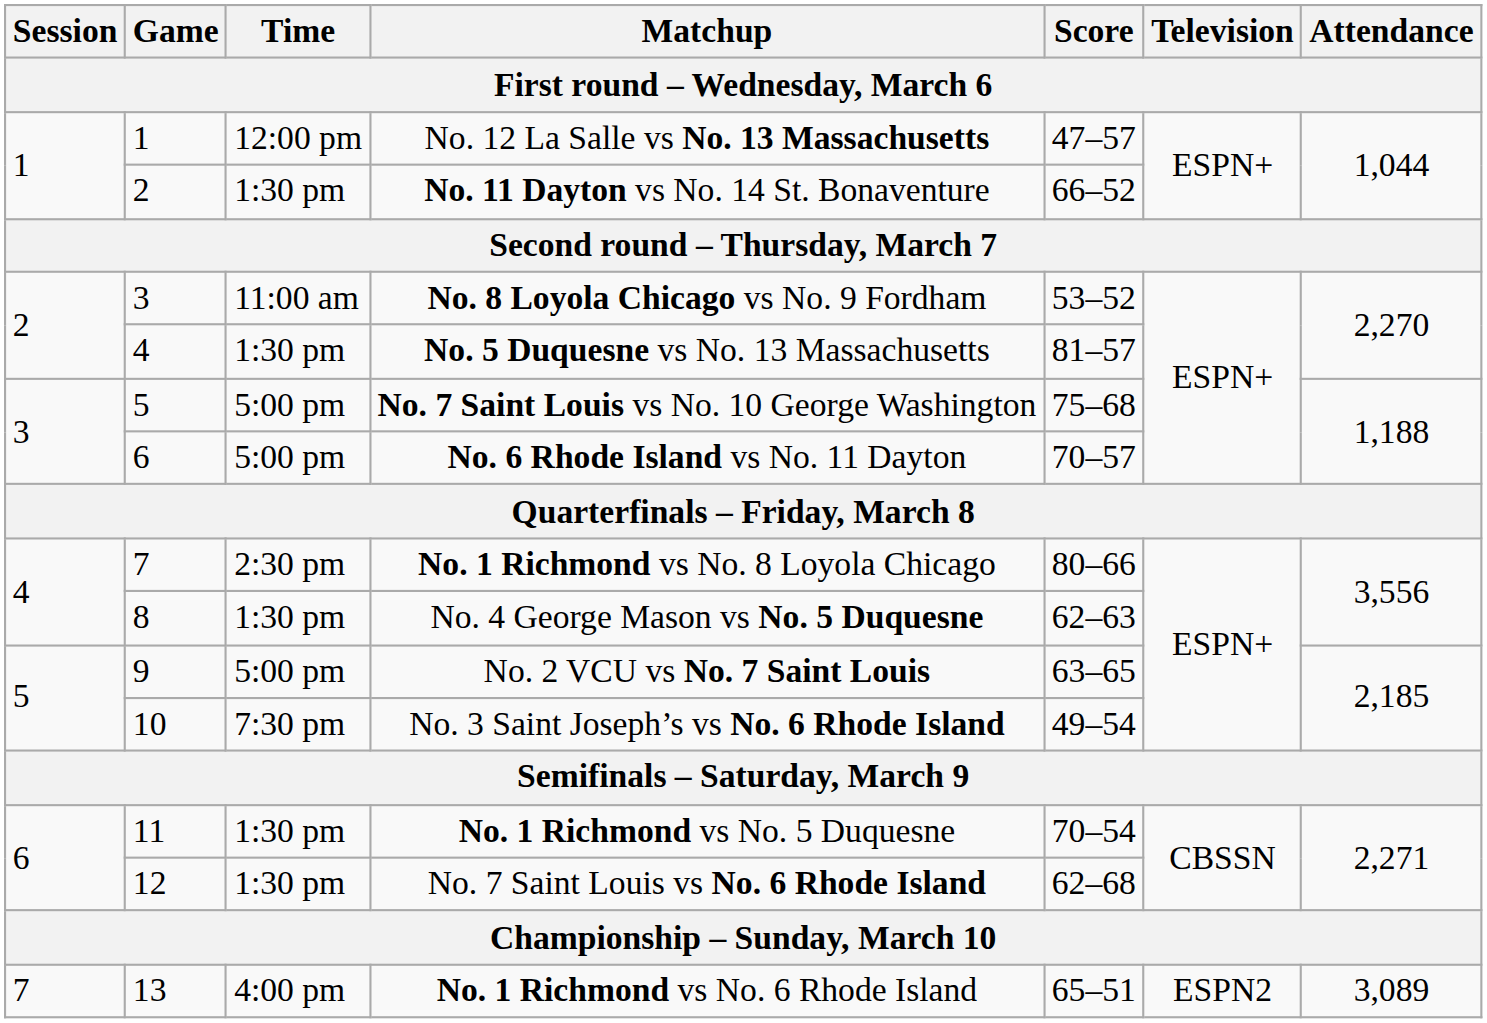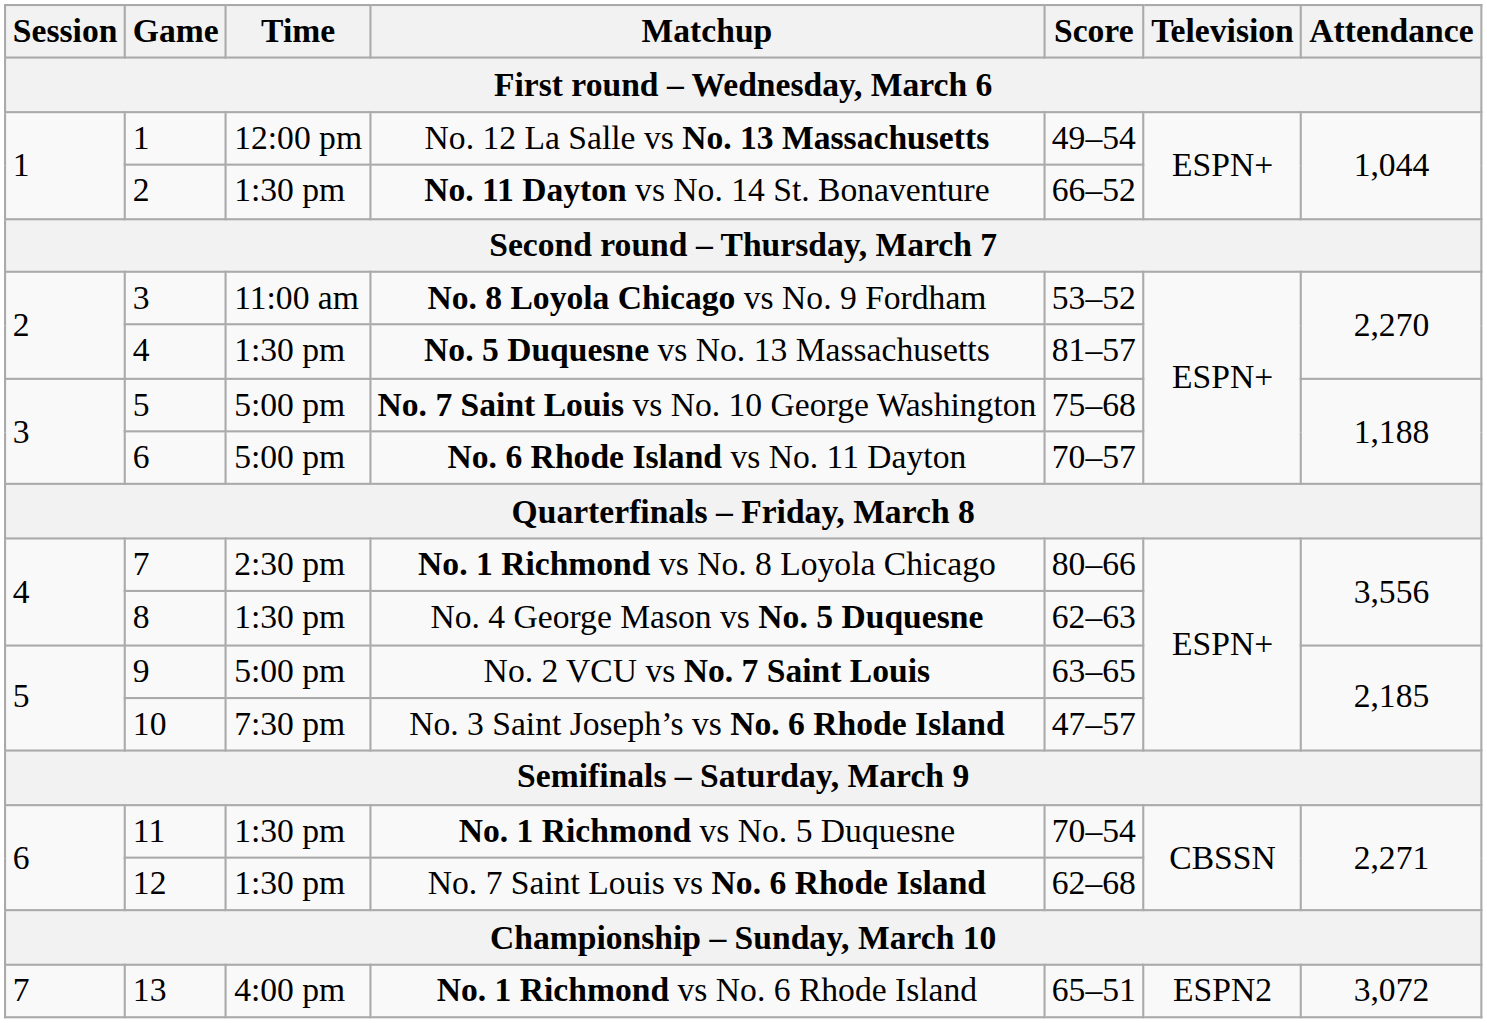 <table class="wikitable">
 <tr>
 <th>Session</th>
 <th>Game</th>
 <th>Time</th>
 <th>Matchup</th>
 <th>Score</th>
 <th>Television</th>
 <th>Attendance</th>
 </tr>
 <tr>
 <th colspan="7">First round – Wednesday, March 6</th>
 </tr>
 <tr>
 <td rowspan="2">1</td>
 <td>1</td>
 <td>12:00 pm</td>
 <td align=center>No. 12 La Salle vs <strong>No. 13 Massachusetts</strong></td>
-<td>47–57</td>
+<td>49–54</td>
 <td rowspan="2" align=center>ESPN+</td>
 <td rowspan="2" align=center>1,044</td>
 </tr>
 <tr>
 <td>2</td>
 <td>1:30 pm</td>
 <td align=center><strong>No. 11 Dayton</strong> vs No. 14 St. Bonaventure</td>
 <td>66–52</td>
 </tr>
 <tr>
 <th colspan="7">Second round – Thursday, March 7</th>
 </tr>
 <tr>
 <td rowspan="2">2</td>
 <td>3</td>
 <td>11:00 am</td>
 <td align=center><strong>No. 8 Loyola Chicago</strong> vs No. 9 Fordham</td>
 <td>53–52</td>
 <td rowspan="4" align=center>ESPN+</td>
 <td rowspan="2" align=center>2,270</td>
 </tr>
 <tr>
 <td>4</td>
 <td>1:30 pm</td>
 <td align=center><strong>No. 5 Duquesne</strong> vs No. 13 Massachusetts</td>
 <td>81–57</td>
 </tr>
 <tr>
 <td rowspan="2">3</td>
 <td>5</td>
 <td>5:00 pm</td>
 <td align=center><strong>No. 7 Saint Louis</strong> vs No. 10 George Washington</td>
 <td>75–68</td>
 <td rowspan="2" align=center>1,188</td>
 </tr>
 <tr>
 <td>6</td>
 <td>5:00 pm</td>
 <td align=center><strong>No. 6 Rhode Island</strong> vs No. 11 Dayton</td>
 <td>70–57</td>
 </tr>
 <tr>
 <th colspan="7">Quarterfinals – Friday, March 8</th>
 </tr>
 <tr>
 <td rowspan="2">4</td>
 <td>7</td>
 <td>2:30 pm</td>
 <td align=center><strong>No. 1 Richmond</strong> vs No. 8 Loyola Chicago</td>
 <td>80–66</td>
 <td rowspan="4" align=center>ESPN+</td>
 <td rowspan="2" align=center>3,556</td>
 </tr>
 <tr>
 <td>8</td>
 <td>1:30 pm</td>
 <td align=center>No. 4 George Mason vs <strong>No. 5 Duquesne</strong></td>
 <td>62–63</td>
 </tr>
 <tr>
 <td rowspan="2">5</td>
 <td>9</td>
 <td>5:00 pm</td>
 <td align=center>No. 2 VCU vs <strong>No. 7 Saint Louis</strong></td>
 <td>63–65</td>
 <td rowspan="2" align=center>2,185</td>
 </tr>
 <tr>
 <td>10</td>
 <td>7:30 pm</td>
 <td align=center>No. 3 Saint Joseph’s vs <strong>No. 6 Rhode Island</strong></td>
-<td>49–54</td>
+<td>47–57</td>
 </tr>
 <tr>
 <th colspan="7">Semifinals – Saturday, March 9</th>
 </tr>
 <tr>
 <td rowspan="2">6</td>
 <td>11</td>
 <td>1:30 pm</td>
 <td align=center><strong>No. 1 Richmond</strong> vs No. 5 Duquesne</td>
 <td>70–54</td>
 <td rowspan="2" align=center>CBSSN</td>
 <td rowspan="2" align=center>2,271</td>
 </tr>
 <tr>
 <td>12</td>
 <td>1:30 pm</td>
 <td align=center>No. 7 Saint Louis vs <strong>No. 6 Rhode Island</strong></td>
 <td>62–68</td>
 </tr>
 <tr>
 <th colspan="7">Championship – Sunday, March 10</th>
 </tr>
 <tr>
 <td>7</td>
 <td>13</td>
 <td>4:00 pm</td>
 <td align=center><strong>No. 1 Richmond</strong> vs No. 6 Rhode Island</td>
 <td>65–51</td>
 <td align=center>ESPN2</td>
-<td align=center>3,089</td>
+<td align=center>3,072</td>
 </tr>
 </table>
